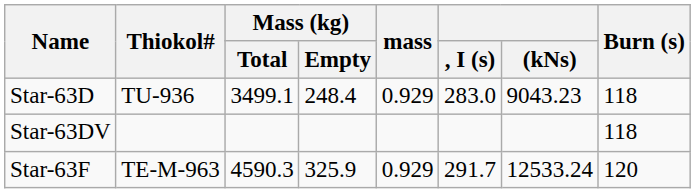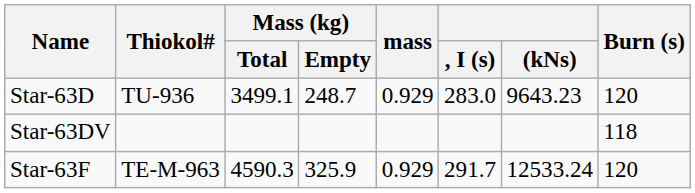 <table class="sortable wikitable">
 <tr>
 <th rowspan="2">Name</th>
 <th rowspan="2">Thiokol#</th>
 <th colspan="2">Mass (kg)</th>
 <th rowspan="2"> mass </th>
 <th colspan="2"></th>
 <th rowspan="2">Burn (s)</th>
 </tr>
 <tr>
 <th>Total</th>
 <th>Empty</th>
 <th>, I (s)</th>
 <th> (kNs)</th>
 </tr>
 <tr>
 <td>Star-63D</td>
 <td>TU-936</td>
 <td>3499.1</td>
-<td>248.4</td>
+<td>248.7</td>
 <td>0.929</td>
 <td>283.0</td>
-<td>9043.23</td>
-<td>118</td>
+<td>9643.23</td>
+<td>120</td>
 </tr>
 <tr>
 <td>Star-63DV</td>
 <td></td>
 <td></td>
 <td></td>
 <td></td>
 <td></td>
 <td></td>
 <td>118</td>
 </tr>
 <tr>
 <td>Star-63F</td>
 <td>TE-M-963</td>
 <td>4590.3</td>
 <td>325.9</td>
 <td>0.929</td>
 <td>291.7</td>
 <td>12533.24</td>
 <td>120</td>
 </tr>
 </table>
